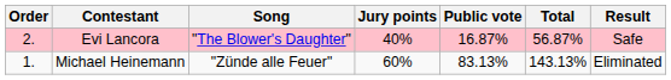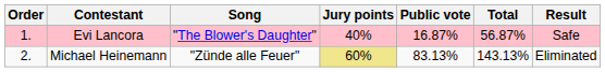 <table class="wikitable sortable" style="text-align: center; width: auto;">
 <tr class="hintergrundfarbe5">
 <th>Order</th>
 <th>Contestant</th>
 <th>Song</th>
 <th>Jury points</th>
 <th>Public vote</th>
 <th>Total</th>
 <th>Result</th>
 </tr>
 <tr bgcolor=pink>
-<td>2.</td>
+<td>1.</td>
 <td>Evi Lancora</td>
 <td>"<a href='#'>The Blower's Daughter</a>"</td>
 <td>40%</td>
 <td>16.87%</td>
 <td>56.87%</td>
 <td>Safe</td>
 </tr>
 <tr>
-<td>1.</td>
+<td>2.</td>
 <td>Michael Heinemann</td>
 <td>"Zünde alle Feuer"</td>
-<td>60%</td>
+<td style="background: khaki;">60%</td>
 <td>83.13%</td>
 <td>143.13%</td>
 <td>Eliminated</td>
 </tr>
 </table>
